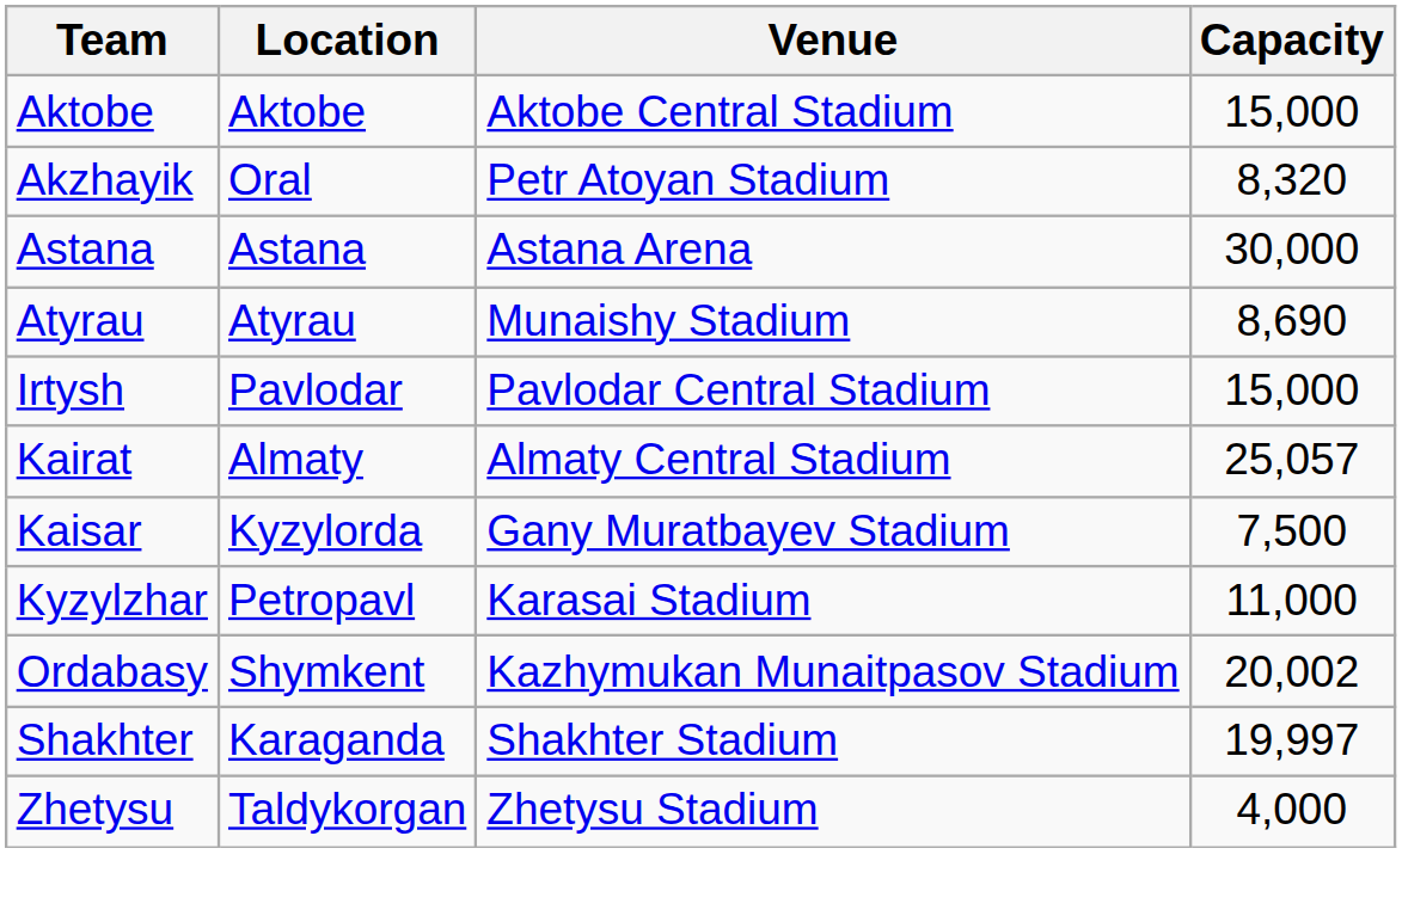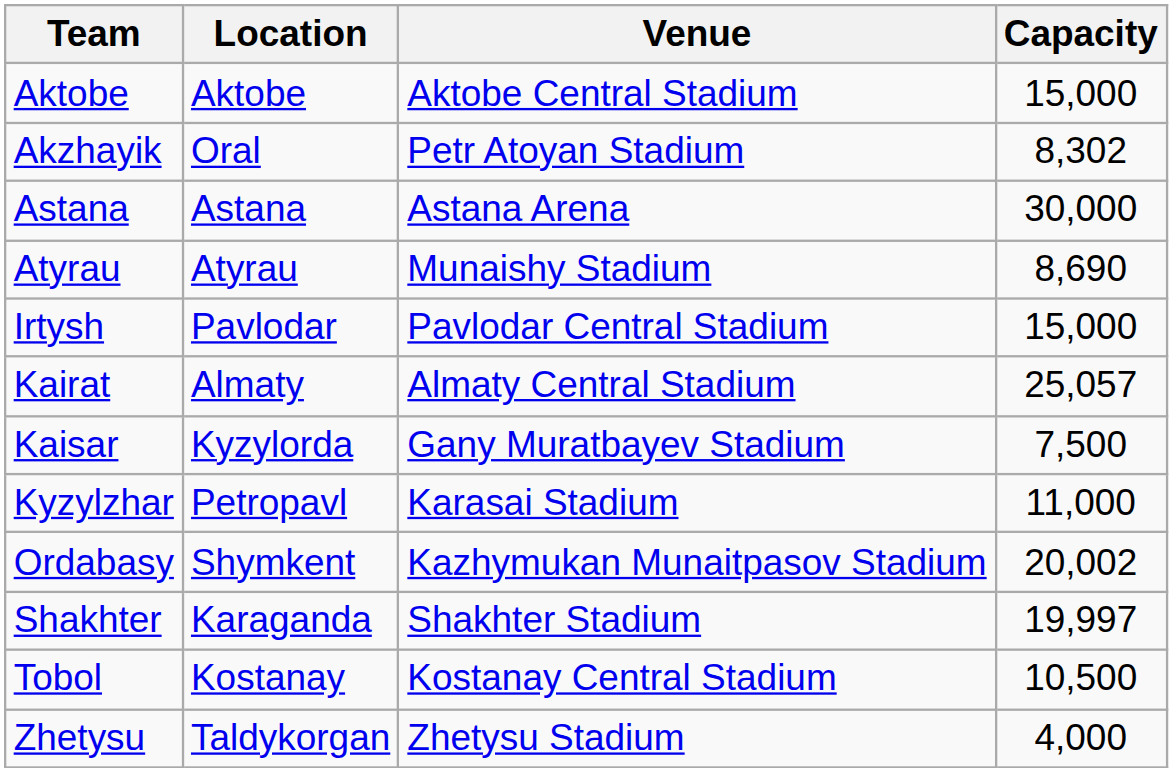 <table class="wikitable sortable" border="1">
 <tr>
 <th>Team</th>
 <th>Location</th>
 <th>Venue</th>
 <th>Capacity</th>
 </tr>
 <tr>
 <td><a href='#'>Aktobe</a></td>
 <td><a href='#'>Aktobe</a></td>
 <td><a href='#'>Aktobe Central Stadium</a></td>
 <td style="text-align:center;">15,000</td>
 </tr>
 <tr>
 <td><a href='#'>Akzhayik</a></td>
 <td><a href='#'>Oral</a></td>
 <td><a href='#'>Petr Atoyan Stadium</a></td>
-<td style="text-align:center;">8,320</td>
+<td style="text-align:center;">8,302</td>
 </tr>
 <tr>
 <td><a href='#'>Astana</a></td>
 <td><a href='#'>Astana</a></td>
 <td><a href='#'>Astana Arena</a></td>
 <td style="text-align:center;">30,000</td>
 </tr>
 <tr>
 <td><a href='#'>Atyrau</a></td>
 <td><a href='#'>Atyrau</a></td>
 <td><a href='#'>Munaishy Stadium</a></td>
 <td style="text-align:center;">8,690</td>
 </tr>
 <tr>
 <td><a href='#'>Irtysh</a></td>
 <td><a href='#'>Pavlodar</a></td>
 <td><a href='#'>Pavlodar Central Stadium</a></td>
 <td style="text-align:center;">15,000</td>
 </tr>
 <tr>
 <td><a href='#'>Kairat</a></td>
 <td><a href='#'>Almaty</a></td>
 <td><a href='#'>Almaty Central Stadium</a></td>
 <td style="text-align:center;">25,057</td>
 </tr>
 <tr>
 <td><a href='#'>Kaisar</a></td>
 <td><a href='#'>Kyzylorda</a></td>
 <td><a href='#'>Gany Muratbayev Stadium</a></td>
 <td style="text-align:center;">7,500</td>
 </tr>
 <tr>
 <td><a href='#'>Kyzylzhar</a></td>
 <td><a href='#'>Petropavl</a></td>
 <td><a href='#'>Karasai Stadium</a></td>
 <td style="text-align:center;">11,000</td>
 </tr>
 <tr>
 <td><a href='#'>Ordabasy</a></td>
 <td><a href='#'>Shymkent</a></td>
 <td><a href='#'>Kazhymukan Munaitpasov Stadium</a></td>
 <td style="text-align:center;">20,002</td>
 </tr>
 <tr>
 <td><a href='#'>Shakhter</a></td>
 <td><a href='#'>Karaganda</a></td>
 <td><a href='#'>Shakhter Stadium</a></td>
 <td style="text-align:center;">19,997</td>
 </tr>
 <tr>
+<td><a href='#'>Tobol</a></td>
+<td><a href='#'>Kostanay</a></td>
+<td><a href='#'>Kostanay Central Stadium</a></td>
+<td style="text-align:center;">10,500</td>
+</tr>
+<tr>
 <td><a href='#'>Zhetysu</a></td>
 <td><a href='#'>Taldykorgan</a></td>
 <td><a href='#'>Zhetysu Stadium</a></td>
 <td style="text-align:center;">4,000</td>
 </tr>
 </table>
